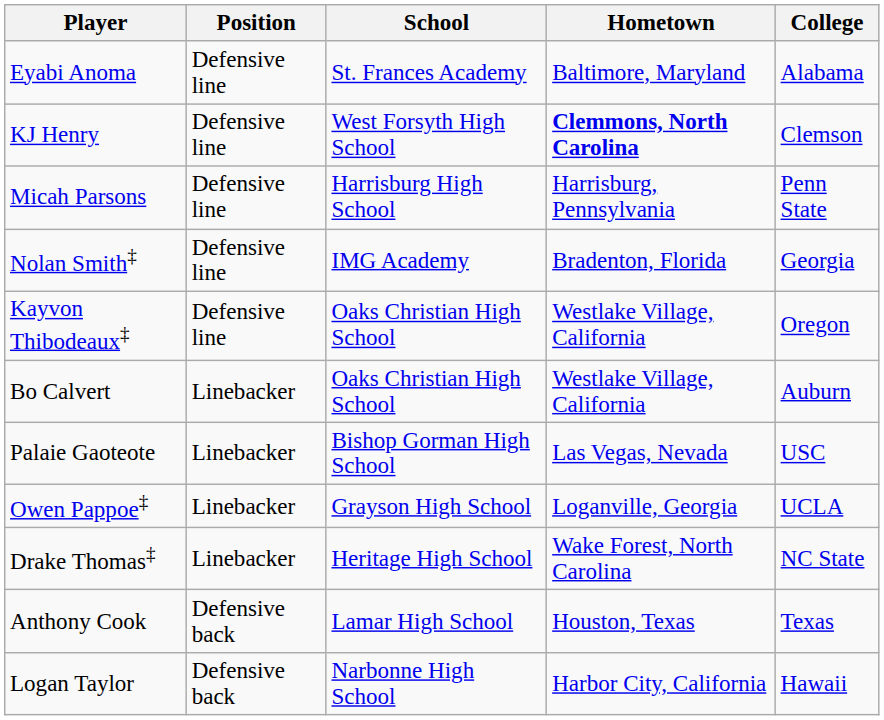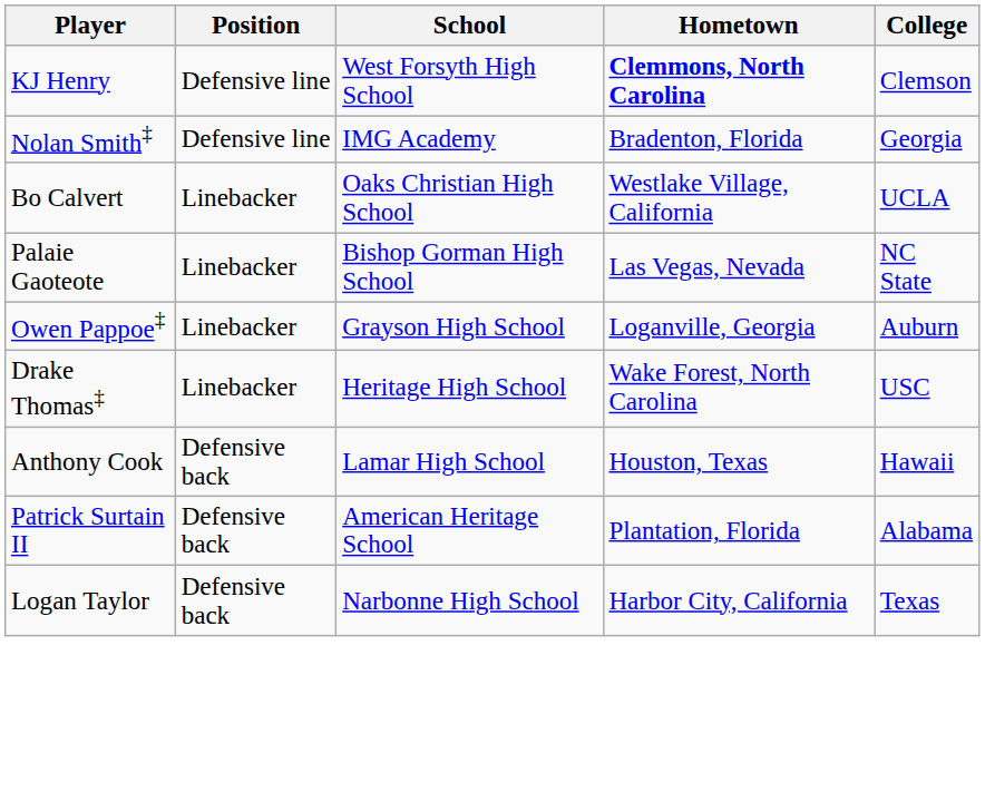 <table class="wikitable">
 <tr>
 <th>Player</th>
 <th>Position</th>
 <th>School</th>
 <th>Hometown</th>
 <th>College</th>
 </tr>
 <tr>
-<td><a href='#'>Eyabi Anoma</a></td>
-<td>Defensive line</td>
-<td><a href='#'>St. Frances Academy</a></td>
-<td><a href='#'>Baltimore, Maryland</a></td>
-<td><a href='#'>Alabama</a></td>
-</tr>
-<tr>
 <td><a href='#'>KJ Henry</a></td>
 <td>Defensive line</td>
 <td><a href='#'>West Forsyth High School</a></td>
 <td><strong><a href='#'>Clemmons, North Carolina</a></strong></td>
 <td><a href='#'>Clemson</a></td>
-</tr>
-<tr>
-<td><a href='#'>Micah Parsons</a></td>
-<td>Defensive line</td>
-<td><a href='#'>Harrisburg High School</a></td>
-<td><a href='#'>Harrisburg, Pennsylvania</a></td>
-<td><a href='#'>Penn State</a></td>
 </tr>
 <tr>
 <td><a href='#'>Nolan Smith</a><sup>‡</sup></td>
 <td>Defensive line</td>
 <td><a href='#'>IMG Academy</a></td>
 <td><a href='#'>Bradenton, Florida</a></td>
 <td><a href='#'>Georgia</a></td>
 </tr>
 <tr>
-<td><a href='#'>Kayvon Thibodeaux</a><sup>‡</sup></td>
-<td>Defensive line</td>
-<td><a href='#'>Oaks Christian High School</a></td>
-<td><a href='#'>Westlake Village, California</a></td>
-<td><a href='#'>Oregon</a></td>
-</tr>
-<tr>
 <td>Bo Calvert</td>
 <td>Linebacker</td>
 <td><a href='#'>Oaks Christian High School</a></td>
 <td><a href='#'>Westlake Village, California</a></td>
-<td><a href='#'>Auburn</a></td>
+<td><a href='#'>UCLA</a></td>
 </tr>
 <tr>
 <td>Palaie Gaoteote</td>
 <td>Linebacker</td>
 <td><a href='#'>Bishop Gorman High School</a></td>
 <td><a href='#'>Las Vegas, Nevada</a></td>
-<td><a href='#'>USC</a></td>
+<td><a href='#'>NC State</a></td>
 </tr>
 <tr>
 <td><a href='#'>Owen Pappoe</a><sup>‡</sup></td>
 <td>Linebacker</td>
 <td><a href='#'>Grayson High School</a></td>
 <td><a href='#'>Loganville, Georgia</a></td>
-<td><a href='#'>UCLA</a></td>
+<td><a href='#'>Auburn</a></td>
 </tr>
 <tr>
 <td>Drake Thomas<sup>‡</sup></td>
 <td>Linebacker</td>
 <td><a href='#'>Heritage High School</a></td>
 <td><a href='#'>Wake Forest, North Carolina</a></td>
-<td><a href='#'>NC State</a></td>
+<td><a href='#'>USC</a></td>
 </tr>
 <tr>
 <td>Anthony Cook</td>
 <td>Defensive back</td>
 <td><a href='#'>Lamar High School</a></td>
 <td><a href='#'>Houston, Texas</a></td>
-<td><a href='#'>Texas</a></td>
+<td><a href='#'>Hawaii</a></td>
+</tr>
+<tr>
+<td><a href='#'>Patrick Surtain II</a></td>
+<td>Defensive back</td>
+<td><a href='#'>American Heritage School</a></td>
+<td><a href='#'>Plantation, Florida</a></td>
+<td><a href='#'>Alabama</a></td>
 </tr>
 <tr>
 <td>Logan Taylor</td>
 <td>Defensive back</td>
 <td><a href='#'>Narbonne High School</a></td>
 <td><a href='#'>Harbor City, California</a></td>
-<td><a href='#'>Hawaii</a></td>
+<td><a href='#'>Texas</a></td>
 </tr>
 </table>
